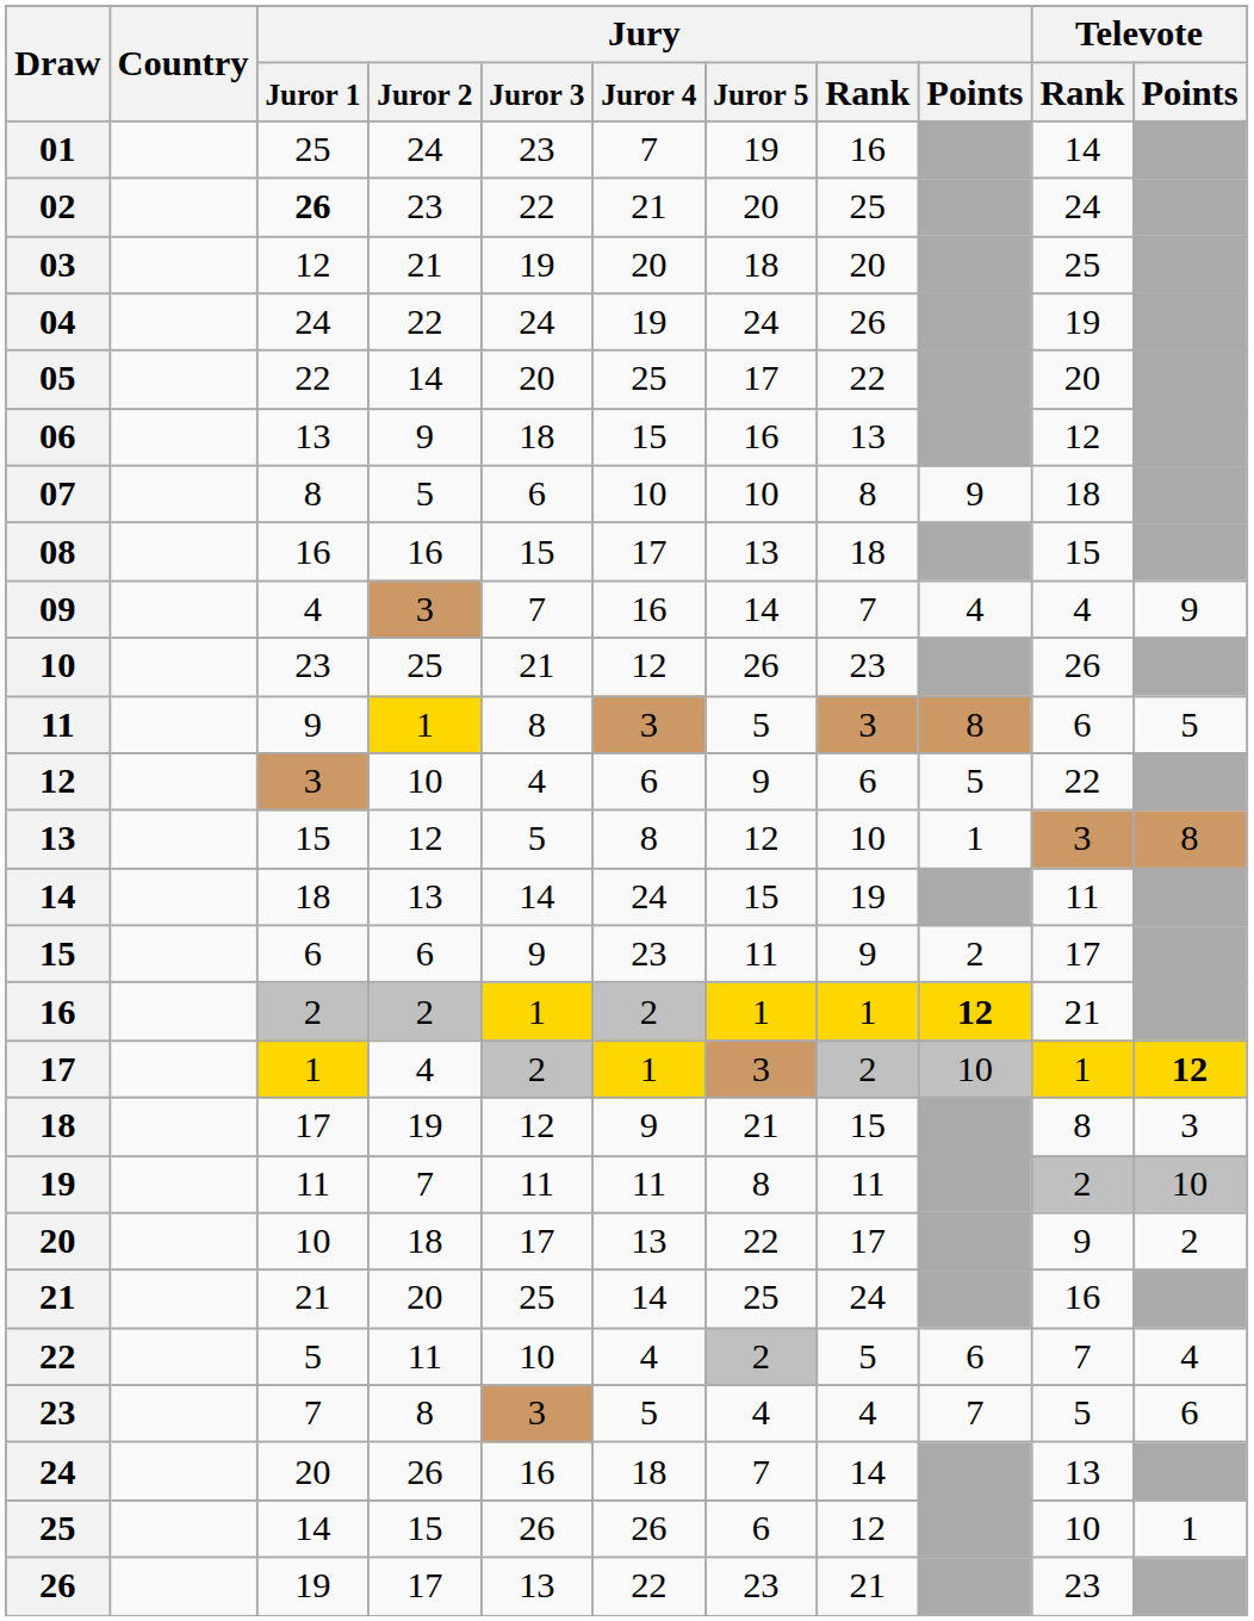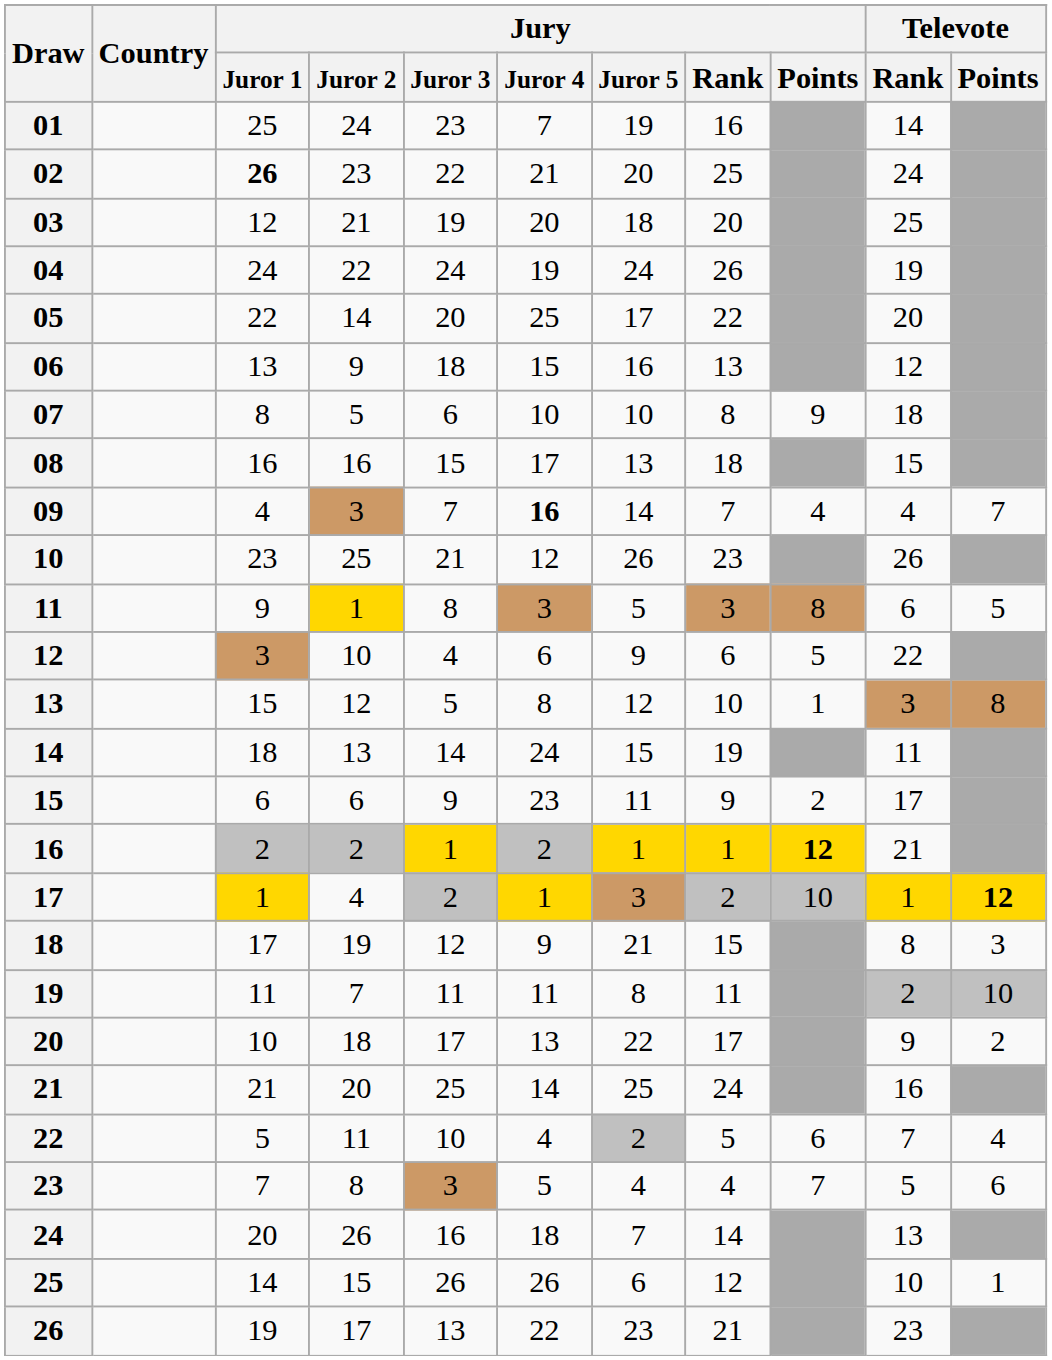 <table class="sortable wikitable collapsible plainrowheaders" style="text-align:center;">
 <tr>
 </tr>
 <tr>
 <th scope="col" rowspan="2">Draw</th>
 <th scope="col" rowspan="2">Country</th>
 <th scope="col" colspan="7">Jury</th>
 <th scope="col" colspan="2">Televote</th>
 </tr>
 <tr>
 <th scope="col"><small>Juror 1</small></th>
 <th scope="col"><small>Juror 2</small></th>
 <th scope="col"><small>Juror 3</small></th>
 <th scope="col"><small>Juror 4</small></th>
 <th scope="col"><small>Juror 5</small></th>
 <th scope="col">Rank</th>
 <th scope="col">Points</th>
 <th scope="col">Rank</th>
 <th scope="col">Points</th>
 </tr>
 <tr>
 <th scope="row" style="text-align:center;">01</th>
 <td style="text-align:left;"></td>
 <td>25</td>
 <td>24</td>
 <td>23</td>
 <td>7</td>
 <td>19</td>
 <td>16</td>
 <td style="background:#AAAAAA;"></td>
 <td>14</td>
 <td style="background:#AAAAAA;"></td>
 </tr>
 <tr>
 <th scope="row" style="text-align:center;">02</th>
 <td style="text-align:left;"></td>
 <td><strong>26</strong></td>
 <td>23</td>
 <td>22</td>
 <td>21</td>
 <td>20</td>
 <td>25</td>
 <td style="background:#AAAAAA;"></td>
 <td>24</td>
 <td style="background:#AAAAAA;"></td>
 </tr>
 <tr>
 <th scope="row" style="text-align:center;">03</th>
 <td style="text-align:left;"></td>
 <td>12</td>
 <td>21</td>
 <td>19</td>
 <td>20</td>
 <td>18</td>
 <td>20</td>
 <td style="background:#AAAAAA;"></td>
 <td>25</td>
 <td style="background:#AAAAAA;"></td>
 </tr>
 <tr>
 <th scope="row" style="text-align:center;">04</th>
 <td style="text-align:left;"></td>
 <td>24</td>
 <td>22</td>
 <td>24</td>
 <td>19</td>
 <td>24</td>
 <td>26</td>
 <td style="background:#AAAAAA;"></td>
 <td>19</td>
 <td style="background:#AAAAAA;"></td>
 </tr>
 <tr>
 <th scope="row" style="text-align:center;">05</th>
 <td style="text-align:left;"></td>
 <td>22</td>
 <td>14</td>
 <td>20</td>
 <td>25</td>
 <td>17</td>
 <td>22</td>
 <td style="background:#AAAAAA;"></td>
 <td>20</td>
 <td style="background:#AAAAAA;"></td>
 </tr>
 <tr>
 <th scope="row" style="text-align:center;">06</th>
 <td style="text-align:left;"></td>
 <td>13</td>
 <td>9</td>
 <td>18</td>
 <td>15</td>
 <td>16</td>
 <td>13</td>
 <td style="background:#AAAAAA;"></td>
 <td>12</td>
 <td style="background:#AAAAAA;"></td>
 </tr>
 <tr>
 <th scope="row" style="text-align:center;">07</th>
 <td style="text-align:left;"></td>
 <td>8</td>
 <td>5</td>
 <td>6</td>
 <td>10</td>
 <td>10</td>
 <td>8</td>
 <td>9</td>
 <td>18</td>
 <td style="background:#AAAAAA;"></td>
 </tr>
 <tr>
 <th scope="row" style="text-align:center;">08</th>
 <td style="text-align:left;"></td>
 <td>16</td>
 <td>16</td>
 <td>15</td>
 <td>17</td>
 <td>13</td>
 <td>18</td>
 <td style="background:#AAAAAA;"></td>
 <td>15</td>
 <td style="background:#AAAAAA;"></td>
 </tr>
 <tr>
 <th scope="row" style="text-align:center;">09</th>
 <td style="text-align:left;"></td>
 <td>4</td>
 <td style="background:#CC9966;">3</td>
 <td>7</td>
-<td>16</td>
+<td><strong>16</strong></td>
 <td>14</td>
 <td>7</td>
 <td>4</td>
 <td>4</td>
-<td>9</td>
+<td>7</td>
 </tr>
 <tr>
 <th scope="row" style="text-align:center;">10</th>
 <td style="text-align:left;"></td>
 <td>23</td>
 <td>25</td>
 <td>21</td>
 <td>12</td>
 <td>26</td>
 <td>23</td>
 <td style="background:#AAAAAA;"></td>
 <td>26</td>
 <td style="background:#AAAAAA;"></td>
 </tr>
 <tr>
 <th scope="row" style="text-align:center;">11</th>
 <td style="text-align:left;"></td>
 <td>9</td>
 <td style="background:gold;">1</td>
 <td>8</td>
 <td style="background:#CC9966;">3</td>
 <td>5</td>
 <td style="background:#CC9966;">3</td>
 <td style="background:#CC9966;">8</td>
 <td>6</td>
 <td>5</td>
 </tr>
 <tr>
 <th scope="row" style="text-align:center;">12</th>
 <td style="text-align:left;"></td>
 <td style="background:#CC9966;">3</td>
 <td>10</td>
 <td>4</td>
 <td>6</td>
 <td>9</td>
 <td>6</td>
 <td>5</td>
 <td>22</td>
 <td style="background:#AAAAAA;"></td>
 </tr>
 <tr>
 <th scope="row" style="text-align:center;">13</th>
 <td style="text-align:left;"></td>
 <td>15</td>
 <td>12</td>
 <td>5</td>
 <td>8</td>
 <td>12</td>
 <td>10</td>
 <td>1</td>
 <td style="background:#CC9966;">3</td>
 <td style="background:#CC9966;">8</td>
 </tr>
 <tr>
 <th scope="row" style="text-align:center;">14</th>
 <td style="text-align:left;"></td>
 <td>18</td>
 <td>13</td>
 <td>14</td>
 <td>24</td>
 <td>15</td>
 <td>19</td>
 <td style="background:#AAAAAA;"></td>
 <td>11</td>
 <td style="background:#AAAAAA;"></td>
 </tr>
 <tr>
 <th scope="row" style="text-align:center;">15</th>
 <td style="text-align:left;"></td>
 <td>6</td>
 <td>6</td>
 <td>9</td>
 <td>23</td>
 <td>11</td>
 <td>9</td>
 <td>2</td>
 <td>17</td>
 <td style="background:#AAAAAA;"></td>
 </tr>
 <tr>
 <th scope="row" style="text-align:center;">16</th>
 <td style="text-align:left;"></td>
 <td style="background:silver;">2</td>
 <td style="background:silver;">2</td>
 <td style="background:gold;">1</td>
 <td style="background:silver;">2</td>
 <td style="background:gold;">1</td>
 <td style="background:gold;">1</td>
 <td style="background:gold;"><strong>12</strong></td>
 <td>21</td>
 <td style="background:#AAAAAA;"></td>
 </tr>
 <tr>
 <th scope="row" style="text-align:center;">17</th>
 <td style="text-align:left;"></td>
 <td style="background:gold;">1</td>
 <td>4</td>
 <td style="background:silver;">2</td>
 <td style="background:gold;">1</td>
 <td style="background:#CC9966;">3</td>
 <td style="background:silver;">2</td>
 <td style="background:silver;">10</td>
 <td style="background:gold;">1</td>
 <td style="background:gold;"><strong>12</strong></td>
 </tr>
 <tr>
 <th scope="row" style="text-align:center;">18</th>
 <td style="text-align:left;"></td>
 <td>17</td>
 <td>19</td>
 <td>12</td>
 <td>9</td>
 <td>21</td>
 <td>15</td>
 <td style="background:#AAAAAA;"></td>
 <td>8</td>
 <td>3</td>
 </tr>
 <tr>
 <th scope="row" style="text-align:center;">19</th>
 <td style="text-align:left;"></td>
 <td>11</td>
 <td>7</td>
 <td>11</td>
 <td>11</td>
 <td>8</td>
 <td>11</td>
 <td style="background:#AAAAAA;"></td>
 <td style="background:silver;">2</td>
 <td style="background:silver;">10</td>
 </tr>
 <tr>
 <th scope="row" style="text-align:center;">20</th>
 <td style="text-align:left;"></td>
 <td>10</td>
 <td>18</td>
 <td>17</td>
 <td>13</td>
 <td>22</td>
 <td>17</td>
 <td style="background:#AAAAAA;"></td>
 <td>9</td>
 <td>2</td>
 </tr>
 <tr>
 <th scope="row" style="text-align:center;">21</th>
 <td style="text-align:left;"></td>
 <td>21</td>
 <td>20</td>
 <td>25</td>
 <td>14</td>
 <td>25</td>
 <td>24</td>
 <td style="background:#AAAAAA;"></td>
 <td>16</td>
 <td style="background:#AAAAAA;"></td>
 </tr>
 <tr>
 <th scope="row" style="text-align:center;">22</th>
 <td style="text-align:left;"></td>
 <td>5</td>
 <td>11</td>
 <td>10</td>
 <td>4</td>
 <td style="background:silver;">2</td>
 <td>5</td>
 <td>6</td>
 <td>7</td>
 <td>4</td>
 </tr>
 <tr>
 <th scope="row" style="text-align:center;">23</th>
 <td style="text-align:left;"></td>
 <td>7</td>
 <td>8</td>
 <td style="background:#CC9966;">3</td>
 <td>5</td>
 <td>4</td>
 <td>4</td>
 <td>7</td>
 <td>5</td>
 <td>6</td>
 </tr>
 <tr>
 <th scope="row" style="text-align:center;">24</th>
 <td style="text-align:left;"></td>
 <td>20</td>
 <td>26</td>
 <td>16</td>
 <td>18</td>
 <td>7</td>
 <td>14</td>
 <td style="background:#AAAAAA;"></td>
 <td>13</td>
 <td style="background:#AAAAAA;"></td>
 </tr>
 <tr>
 <th scope="row" style="text-align:center;">25</th>
 <td style="text-align:left;"></td>
 <td>14</td>
 <td>15</td>
 <td>26</td>
 <td>26</td>
 <td>6</td>
 <td>12</td>
 <td style="background:#AAAAAA;"></td>
 <td>10</td>
 <td>1</td>
 </tr>
 <tr>
 <th scope="row" style="text-align:center;">26</th>
 <td style="text-align:left;"></td>
 <td>19</td>
 <td>17</td>
 <td>13</td>
 <td>22</td>
 <td>23</td>
 <td>21</td>
 <td style="background:#AAAAAA;"></td>
 <td>23</td>
 <td style="background:#AAAAAA;"></td>
 </tr>
 </table>
